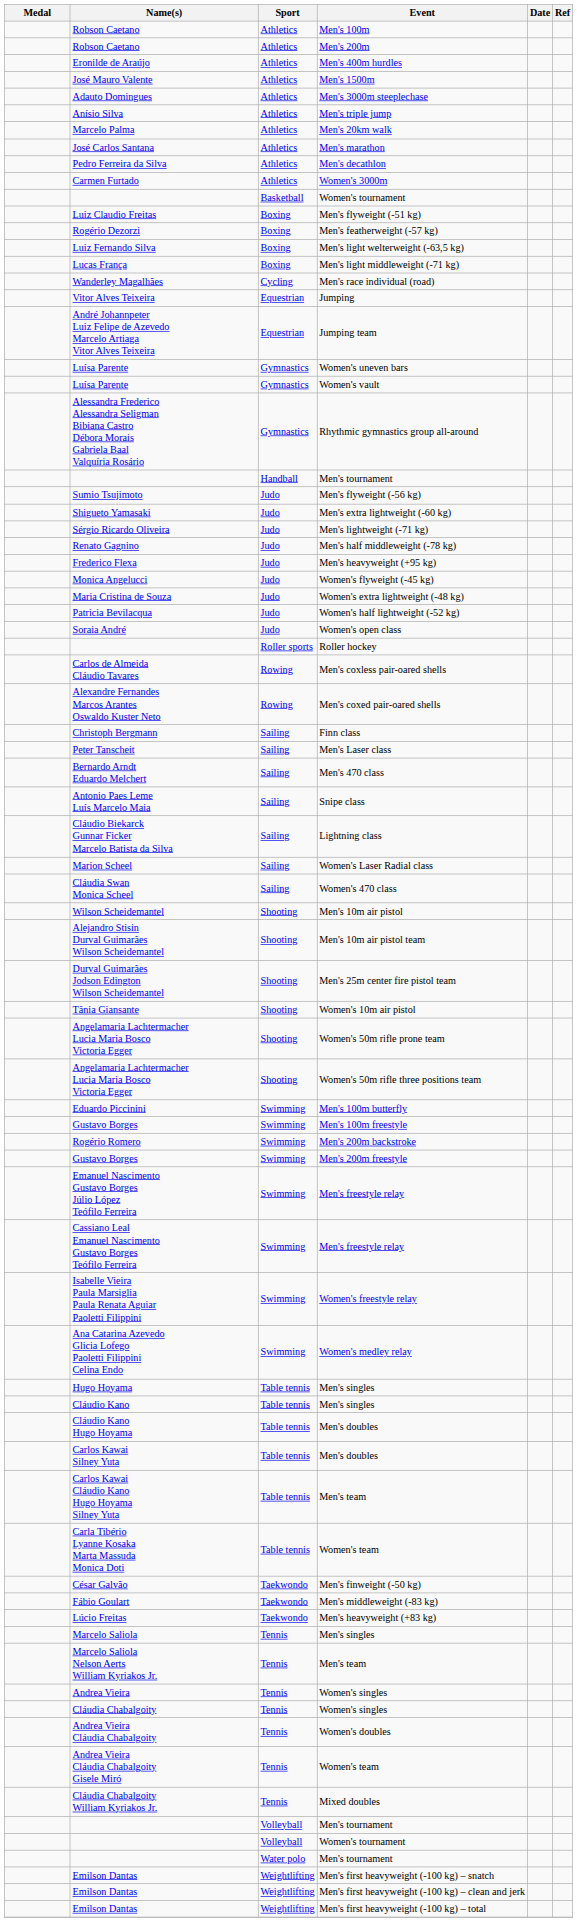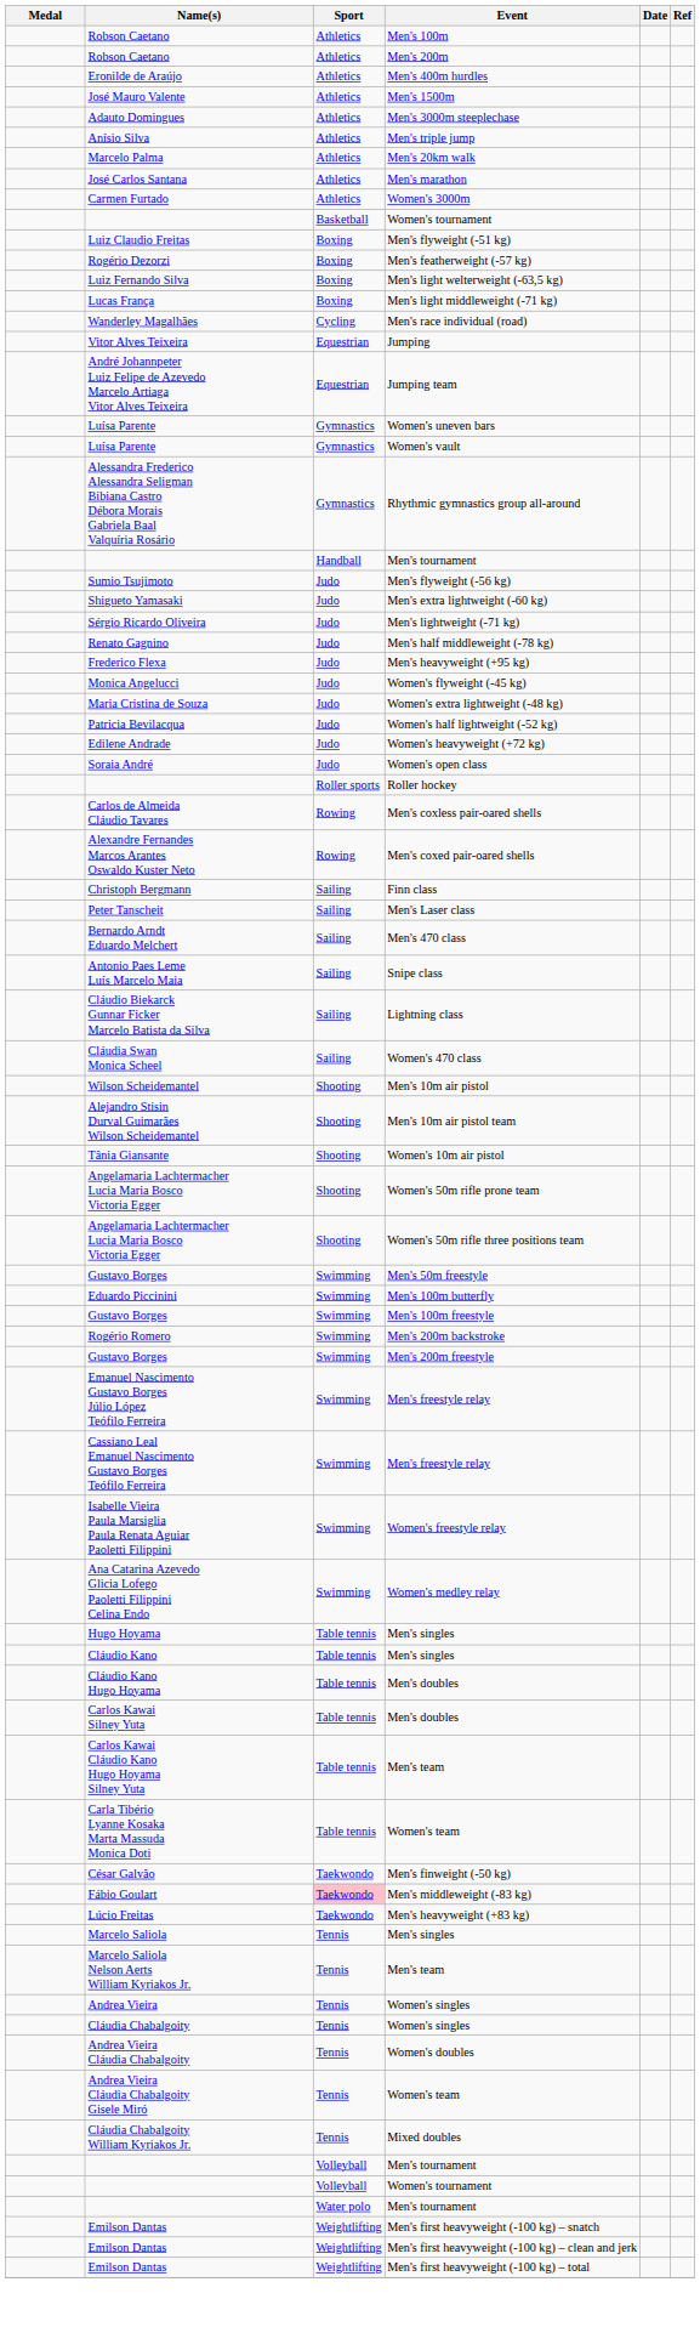 <table class="wikitable sortable" style="font-size: 95%;">
 <tr>
 <th style="width:6em">Medal</th>
 <th style="width:18em">Name(s)</th>
 <th>Sport</th>
 <th>Event</th>
 <th>Date</th>
 <th>Ref</th>
 </tr>
 <tr>
 <td></td>
 <td><a href='#'>Robson Caetano</a></td>
 <td><a href='#'>Athletics</a></td>
 <td><a href='#'>Men's 100m</a></td>
 <td></td>
 <td></td>
 </tr>
 <tr>
 <td></td>
 <td><a href='#'>Robson Caetano</a></td>
 <td><a href='#'>Athletics</a></td>
 <td><a href='#'>Men's 200m</a></td>
 <td></td>
 <td></td>
 </tr>
 <tr>
 <td></td>
 <td><a href='#'>Eronilde de Araújo</a></td>
 <td><a href='#'>Athletics</a></td>
 <td><a href='#'>Men's 400m hurdles</a></td>
 <td></td>
 <td></td>
 </tr>
 <tr>
 <td></td>
 <td><a href='#'>José Mauro Valente</a></td>
 <td><a href='#'>Athletics</a></td>
 <td><a href='#'>Men's 1500m</a></td>
 <td></td>
 <td></td>
 </tr>
 <tr>
 <td></td>
 <td><a href='#'>Adauto Domingues</a></td>
 <td><a href='#'>Athletics</a></td>
 <td><a href='#'>Men's 3000m steeplechase</a></td>
 <td></td>
 <td></td>
 </tr>
 <tr>
 <td></td>
 <td><a href='#'>Anísio Silva</a></td>
 <td><a href='#'>Athletics</a></td>
 <td><a href='#'>Men's triple jump</a></td>
 <td></td>
 <td></td>
 </tr>
 <tr>
 <td></td>
 <td><a href='#'>Marcelo Palma</a></td>
 <td><a href='#'>Athletics</a></td>
 <td><a href='#'>Men's 20km walk</a></td>
 <td></td>
 <td></td>
 </tr>
 <tr>
 <td></td>
 <td><a href='#'>José Carlos Santana</a></td>
 <td><a href='#'>Athletics</a></td>
 <td><a href='#'>Men's marathon</a></td>
-<td></td>
-<td></td>
-</tr>
-<tr>
-<td></td>
-<td><a href='#'>Pedro Ferreira da Silva</a></td>
-<td><a href='#'>Athletics</a></td>
-<td><a href='#'>Men's decathlon</a></td>
 <td></td>
 <td></td>
 </tr>
 <tr>
 <td></td>
 <td><a href='#'>Carmen Furtado</a></td>
 <td><a href='#'>Athletics</a></td>
 <td><a href='#'>Women's 3000m</a></td>
 <td></td>
 <td></td>
 </tr>
 <tr>
 <td></td>
 <td><br></td>
 <td><a href='#'>Basketball</a></td>
 <td>Women's tournament</td>
 <td></td>
 <td></td>
 </tr>
 <tr>
 <td></td>
 <td><a href='#'>Luiz Claudio Freitas</a></td>
 <td><a href='#'>Boxing</a></td>
 <td>Men's flyweight (-51 kg)</td>
 <td></td>
 <td></td>
 </tr>
 <tr>
 <td></td>
 <td><a href='#'>Rogério Dezorzi</a></td>
 <td><a href='#'>Boxing</a></td>
 <td>Men's featherweight (-57 kg)</td>
 <td></td>
 <td></td>
 </tr>
 <tr>
 <td></td>
 <td><a href='#'>Luiz Fernando Silva</a></td>
 <td><a href='#'>Boxing</a></td>
 <td>Men's light welterweight (-63,5 kg)</td>
 <td></td>
 <td></td>
 </tr>
 <tr>
 <td></td>
 <td><a href='#'>Lucas França</a></td>
 <td><a href='#'>Boxing</a></td>
 <td>Men's light middleweight (-71 kg)</td>
 <td></td>
 <td></td>
 </tr>
 <tr>
 <td></td>
 <td><a href='#'>Wanderley Magalhães</a></td>
 <td><a href='#'>Cycling</a></td>
 <td>Men's race individual (road)</td>
 <td></td>
 <td></td>
 </tr>
 <tr>
 <td></td>
 <td><a href='#'>Vitor Alves Teixeira</a></td>
 <td><a href='#'>Equestrian</a></td>
 <td>Jumping</td>
 <td></td>
 <td></td>
 </tr>
 <tr>
 <td></td>
 <td><a href='#'>André Johannpeter</a> <br> <a href='#'>Luiz Felipe de Azevedo</a> <br> <a href='#'>Marcelo Artiaga</a> <br> <a href='#'>Vitor Alves Teixeira</a></td>
 <td><a href='#'>Equestrian</a></td>
 <td>Jumping team</td>
 <td></td>
 <td></td>
 </tr>
 <tr>
 <td></td>
 <td><a href='#'>Luísa Parente</a></td>
 <td><a href='#'>Gymnastics</a></td>
 <td>Women's uneven bars</td>
 <td></td>
 <td></td>
 </tr>
 <tr>
 <td></td>
 <td><a href='#'>Luísa Parente</a></td>
 <td><a href='#'>Gymnastics</a></td>
 <td>Women's vault</td>
 <td></td>
 <td></td>
 </tr>
 <tr>
 <td></td>
 <td><a href='#'>Alessandra Frederico</a> <br> <a href='#'>Alessandra Seligman</a> <br> <a href='#'>Bibiana Castro</a> <br> <a href='#'>Débora Morais</a> <br> <a href='#'>Gabriela Baal</a> <br> <a href='#'>Valquíria Rosário</a></td>
 <td><a href='#'>Gymnastics</a></td>
 <td>Rhythmic gymnastics group all-around</td>
 <td></td>
 <td></td>
 </tr>
 <tr>
 <td></td>
 <td><br></td>
 <td><a href='#'>Handball</a></td>
 <td>Men's tournament</td>
 <td></td>
 <td></td>
 </tr>
 <tr>
 <td></td>
 <td><a href='#'>Sumio Tsujimoto</a></td>
 <td><a href='#'>Judo</a></td>
 <td>Men's flyweight (-56 kg)</td>
 <td></td>
 <td></td>
 </tr>
 <tr>
 <td></td>
 <td><a href='#'>Shigueto Yamasaki</a></td>
 <td><a href='#'>Judo</a></td>
 <td>Men's extra lightweight (-60 kg)</td>
 <td></td>
 <td></td>
 </tr>
 <tr>
 <td></td>
 <td><a href='#'>Sérgio Ricardo Oliveira</a></td>
 <td><a href='#'>Judo</a></td>
 <td>Men's lightweight (-71 kg)</td>
 <td></td>
 <td></td>
 </tr>
 <tr>
 <td></td>
 <td><a href='#'>Renato Gagnino</a></td>
 <td><a href='#'>Judo</a></td>
 <td>Men's half middleweight (-78 kg)</td>
 <td></td>
 <td></td>
 </tr>
 <tr>
 <td></td>
 <td><a href='#'>Frederico Flexa</a></td>
 <td><a href='#'>Judo</a></td>
 <td>Men's heavyweight (+95 kg)</td>
 <td></td>
 <td></td>
 </tr>
 <tr>
 <td></td>
 <td><a href='#'>Monica Angelucci</a></td>
 <td><a href='#'>Judo</a></td>
 <td>Women's flyweight (-45 kg)</td>
 <td></td>
 <td></td>
 </tr>
 <tr>
 <td></td>
 <td><a href='#'>Maria Cristina de Souza</a></td>
 <td><a href='#'>Judo</a></td>
 <td>Women's extra lightweight (-48 kg)</td>
 <td></td>
 <td></td>
 </tr>
 <tr>
 <td></td>
 <td><a href='#'>Patricia Bevilacqua</a></td>
 <td><a href='#'>Judo</a></td>
 <td>Women's half lightweight (-52 kg)</td>
 <td></td>
 <td></td>
 </tr>
 <tr>
 <td></td>
+<td><a href='#'>Edilene Andrade</a></td>
+<td><a href='#'>Judo</a></td>
+<td>Women's heavyweight (+72 kg)</td>
+<td></td>
+<td></td>
+</tr>
+<tr>
+<td></td>
 <td><a href='#'>Soraia André</a></td>
 <td><a href='#'>Judo</a></td>
 <td>Women's open class</td>
 <td></td>
 <td></td>
 </tr>
 <tr>
 <td></td>
 <td><br></td>
 <td><a href='#'>Roller sports</a></td>
 <td>Roller hockey</td>
 <td></td>
 <td></td>
 </tr>
 <tr>
 <td></td>
 <td><a href='#'>Carlos de Almeida</a> <br> <a href='#'>Cláudio Tavares</a></td>
 <td><a href='#'>Rowing</a></td>
 <td>Men's coxless pair-oared shells</td>
 <td></td>
 <td></td>
 </tr>
 <tr>
 <td></td>
 <td><a href='#'>Alexandre Fernandes</a> <br> <a href='#'>Marcos Arantes</a> <br> <a href='#'>Oswaldo Kuster Neto</a></td>
 <td><a href='#'>Rowing</a></td>
 <td>Men's coxed pair-oared shells</td>
 <td></td>
 <td></td>
 </tr>
 <tr>
 <td></td>
 <td><a href='#'>Christoph Bergmann</a></td>
 <td><a href='#'>Sailing</a></td>
 <td>Finn class</td>
 <td></td>
 <td></td>
 </tr>
 <tr>
 <td></td>
 <td><a href='#'>Peter Tanscheit</a></td>
 <td><a href='#'>Sailing</a></td>
 <td>Men's Laser class</td>
 <td></td>
 <td></td>
 </tr>
 <tr>
 <td></td>
 <td><a href='#'>Bernardo Arndt</a> <br> <a href='#'>Eduardo Melchert</a></td>
 <td><a href='#'>Sailing</a></td>
 <td>Men's 470 class</td>
 <td></td>
 <td></td>
 </tr>
 <tr>
 <td></td>
 <td><a href='#'>Antonio Paes Leme</a> <br> <a href='#'>Luís Marcelo Maia</a></td>
 <td><a href='#'>Sailing</a></td>
 <td>Snipe class</td>
 <td></td>
 <td></td>
 </tr>
 <tr>
 <td></td>
 <td><a href='#'>Cláudio Biekarck</a> <br> <a href='#'>Gunnar Ficker</a> <br> <a href='#'>Marcelo Batista da Silva</a></td>
 <td><a href='#'>Sailing</a></td>
 <td>Lightning class</td>
 <td></td>
 <td></td>
 </tr>
 <tr>
 <td></td>
-<td><a href='#'>Marion Scheel</a></td>
-<td><a href='#'>Sailing</a></td>
-<td>Women's Laser Radial class</td>
-<td></td>
-<td></td>
-</tr>
-<tr>
-<td></td>
 <td><a href='#'>Cláudia Swan</a> <br> <a href='#'>Monica Scheel</a></td>
 <td><a href='#'>Sailing</a></td>
 <td>Women's 470 class</td>
 <td></td>
 <td></td>
 </tr>
 <tr>
 <td></td>
 <td><a href='#'>Wilson Scheidemantel</a></td>
 <td><a href='#'>Shooting</a></td>
 <td>Men's 10m air pistol</td>
 <td></td>
 <td></td>
 </tr>
 <tr>
 <td></td>
 <td><a href='#'>Alejandro Stisin</a> <br> <a href='#'>Durval Guimarães</a> <br> <a href='#'>Wilson Scheidemantel</a></td>
 <td><a href='#'>Shooting</a></td>
 <td>Men's 10m air pistol team</td>
 <td></td>
 <td></td>
 </tr>
 <tr>
 <td></td>
-<td><a href='#'>Durval Guimarães</a> <br> <a href='#'>Jodson Edington</a> <br> <a href='#'>Wilson Scheidemantel</a></td>
-<td><a href='#'>Shooting</a></td>
-<td>Men's 25m center fire pistol team</td>
-<td></td>
-<td></td>
-</tr>
-<tr>
-<td></td>
 <td><a href='#'>Tânia Giansante</a></td>
 <td><a href='#'>Shooting</a></td>
 <td>Women's 10m air pistol</td>
 <td></td>
 <td></td>
 </tr>
 <tr>
 <td></td>
 <td><a href='#'>Angelamaria Lachtermacher</a> <br> <a href='#'>Lucia Maria Bosco</a> <br> <a href='#'>Victoria Egger</a></td>
 <td><a href='#'>Shooting</a></td>
 <td>Women's 50m rifle prone team</td>
 <td></td>
 <td></td>
 </tr>
 <tr>
 <td></td>
 <td><a href='#'>Angelamaria Lachtermacher</a> <br> <a href='#'>Lucia Maria Bosco</a> <br> <a href='#'>Victoria Egger</a></td>
 <td><a href='#'>Shooting</a></td>
 <td>Women's 50m rifle three positions team</td>
+<td></td>
+<td></td>
+</tr>
+<tr>
+<td></td>
+<td><a href='#'>Gustavo Borges</a></td>
+<td><a href='#'>Swimming</a></td>
+<td><a href='#'>Men's 50m freestyle</a></td>
 <td></td>
 <td></td>
 </tr>
 <tr>
 <td></td>
 <td><a href='#'>Eduardo Piccinini</a></td>
 <td><a href='#'>Swimming</a></td>
 <td><a href='#'>Men's 100m butterfly</a></td>
 <td></td>
 <td></td>
 </tr>
 <tr>
 <td></td>
 <td><a href='#'>Gustavo Borges</a></td>
 <td><a href='#'>Swimming</a></td>
 <td><a href='#'>Men's 100m freestyle</a></td>
 <td></td>
 <td></td>
 </tr>
 <tr>
 <td></td>
 <td><a href='#'>Rogério Romero</a></td>
 <td><a href='#'>Swimming</a></td>
 <td><a href='#'>Men's 200m backstroke</a></td>
 <td></td>
 <td></td>
 </tr>
 <tr>
 <td></td>
 <td><a href='#'>Gustavo Borges</a></td>
 <td><a href='#'>Swimming</a></td>
 <td><a href='#'>Men's 200m freestyle</a></td>
 <td></td>
 <td></td>
 </tr>
 <tr>
 <td></td>
 <td><a href='#'>Emanuel Nascimento</a> <br> <a href='#'>Gustavo Borges</a> <br> <a href='#'>Júlio López</a> <br> <a href='#'>Teófilo Ferreira</a></td>
 <td><a href='#'>Swimming</a></td>
 <td><a href='#'>Men's  freestyle relay</a></td>
 <td></td>
 <td></td>
 </tr>
 <tr>
 <td></td>
 <td><a href='#'>Cassiano Leal</a> <br> <a href='#'>Emanuel Nascimento</a> <br> <a href='#'>Gustavo Borges</a> <br> <a href='#'>Teófilo Ferreira</a></td>
 <td><a href='#'>Swimming</a></td>
 <td><a href='#'>Men's  freestyle relay</a></td>
 <td></td>
 <td></td>
 </tr>
 <tr>
 <td></td>
 <td><a href='#'>Isabelle Vieira</a> <br> <a href='#'>Paula Marsiglia</a> <br> <a href='#'>Paula Renata Aguiar</a> <br> <a href='#'>Paoletti Filippini</a></td>
 <td><a href='#'>Swimming</a></td>
 <td><a href='#'>Women's  freestyle relay</a></td>
 <td></td>
 <td></td>
 </tr>
 <tr>
 <td></td>
 <td><a href='#'>Ana Catarina Azevedo</a> <br> <a href='#'>Glicia Lofego</a> <br> <a href='#'>Paoletti Filippini</a> <br> <a href='#'>Celina Endo</a></td>
 <td><a href='#'>Swimming</a></td>
 <td><a href='#'>Women's  medley relay</a></td>
 <td></td>
 <td></td>
 </tr>
 <tr>
 <td></td>
 <td><a href='#'>Hugo Hoyama</a></td>
 <td><a href='#'>Table tennis</a></td>
 <td>Men's singles</td>
 <td></td>
 <td></td>
 </tr>
 <tr>
 <td></td>
 <td><a href='#'>Cláudio Kano</a></td>
 <td><a href='#'>Table tennis</a></td>
 <td>Men's singles</td>
 <td></td>
 <td></td>
 </tr>
 <tr>
 <td></td>
 <td><a href='#'>Cláudio Kano</a> <br> <a href='#'>Hugo Hoyama</a></td>
 <td><a href='#'>Table tennis</a></td>
 <td>Men's doubles</td>
 <td></td>
 <td></td>
 </tr>
 <tr>
 <td></td>
 <td><a href='#'>Carlos Kawai</a> <br> <a href='#'>Silney Yuta</a></td>
 <td><a href='#'>Table tennis</a></td>
 <td>Men's doubles</td>
 <td></td>
 <td></td>
 </tr>
 <tr>
 <td></td>
 <td><a href='#'>Carlos Kawai</a> <br> <a href='#'>Cláudio Kano</a> <br> <a href='#'>Hugo Hoyama</a> <br> <a href='#'>Silney Yuta</a></td>
 <td><a href='#'>Table tennis</a></td>
 <td>Men's team</td>
 <td></td>
 <td></td>
 </tr>
 <tr>
 <td></td>
 <td><a href='#'>Carla Tibério</a> <br> <a href='#'>Lyanne Kosaka</a> <br> <a href='#'>Marta Massuda</a> <br> <a href='#'>Monica Doti</a></td>
 <td><a href='#'>Table tennis</a></td>
 <td>Women's team</td>
 <td></td>
 <td></td>
 </tr>
 <tr>
 <td></td>
 <td><a href='#'>César Galvão</a></td>
 <td><a href='#'>Taekwondo</a></td>
 <td>Men's finweight (-50 kg)</td>
 <td></td>
 <td></td>
 </tr>
 <tr>
 <td></td>
 <td><a href='#'>Fábio Goulart</a></td>
-<td><a href='#'>Taekwondo</a></td>
+<td style="background: pink;"><a href='#'>Taekwondo</a></td>
 <td>Men's middleweight (-83 kg)</td>
 <td></td>
 <td></td>
 </tr>
 <tr>
 <td></td>
 <td><a href='#'>Lúcio Freitas</a></td>
 <td><a href='#'>Taekwondo</a></td>
 <td>Men's heavyweight (+83 kg)</td>
 <td></td>
 <td></td>
 </tr>
 <tr>
 <td></td>
 <td><a href='#'>Marcelo Saliola</a></td>
 <td><a href='#'>Tennis</a></td>
 <td>Men's singles</td>
 <td></td>
 <td></td>
 </tr>
 <tr>
 <td></td>
 <td><a href='#'>Marcelo Saliola</a> <br> <a href='#'>Nelson Aerts</a> <br> <a href='#'>William Kyriakos Jr.</a></td>
 <td><a href='#'>Tennis</a></td>
 <td>Men's team</td>
 <td></td>
 <td></td>
 </tr>
 <tr>
 <td></td>
 <td><a href='#'>Andrea Vieira</a></td>
 <td><a href='#'>Tennis</a></td>
 <td>Women's singles</td>
 <td></td>
 <td></td>
 </tr>
 <tr>
 <td></td>
 <td><a href='#'>Cláudia Chabalgoity</a></td>
 <td><a href='#'>Tennis</a></td>
 <td>Women's singles</td>
 <td></td>
 <td></td>
 </tr>
 <tr>
 <td></td>
 <td><a href='#'>Andrea Vieira</a> <br> <a href='#'>Cláudia Chabalgoity</a></td>
 <td><a href='#'>Tennis</a></td>
 <td>Women's doubles</td>
 <td></td>
 <td></td>
 </tr>
 <tr>
 <td></td>
 <td><a href='#'>Andrea Vieira</a> <br> <a href='#'>Cláudia Chabalgoity</a> <br> <a href='#'>Gisele Miró</a></td>
 <td><a href='#'>Tennis</a></td>
 <td>Women's team</td>
 <td></td>
 <td></td>
 </tr>
 <tr>
 <td></td>
 <td><a href='#'>Cláudia Chabalgoity</a> <br> <a href='#'>William Kyriakos Jr.</a></td>
 <td><a href='#'>Tennis</a></td>
 <td>Mixed doubles</td>
 <td></td>
 <td></td>
 </tr>
 <tr>
 <td></td>
 <td><br></td>
 <td><a href='#'>Volleyball</a></td>
 <td>Men's tournament</td>
 <td></td>
 <td></td>
 </tr>
 <tr>
 <td></td>
 <td><br></td>
 <td><a href='#'>Volleyball</a></td>
 <td>Women's tournament</td>
 <td></td>
 <td></td>
 </tr>
 <tr>
 <td></td>
 <td><br></td>
 <td><a href='#'>Water polo</a></td>
 <td>Men's tournament</td>
 <td></td>
 <td></td>
 </tr>
 <tr>
 <td></td>
 <td><a href='#'>Emilson Dantas</a></td>
 <td><a href='#'>Weightlifting</a></td>
 <td>Men's first heavyweight (-100 kg) – snatch</td>
 <td></td>
 <td></td>
 </tr>
 <tr>
 <td></td>
 <td><a href='#'>Emilson Dantas</a></td>
 <td><a href='#'>Weightlifting</a></td>
 <td>Men's first heavyweight (-100 kg) – clean and jerk</td>
 <td></td>
 <td></td>
 </tr>
 <tr>
 <td></td>
 <td><a href='#'>Emilson Dantas</a></td>
 <td><a href='#'>Weightlifting</a></td>
 <td>Men's first heavyweight (-100 kg) – total</td>
 <td></td>
 <td></td>
 </tr>
 <tr>
 </tr>
 </table>
